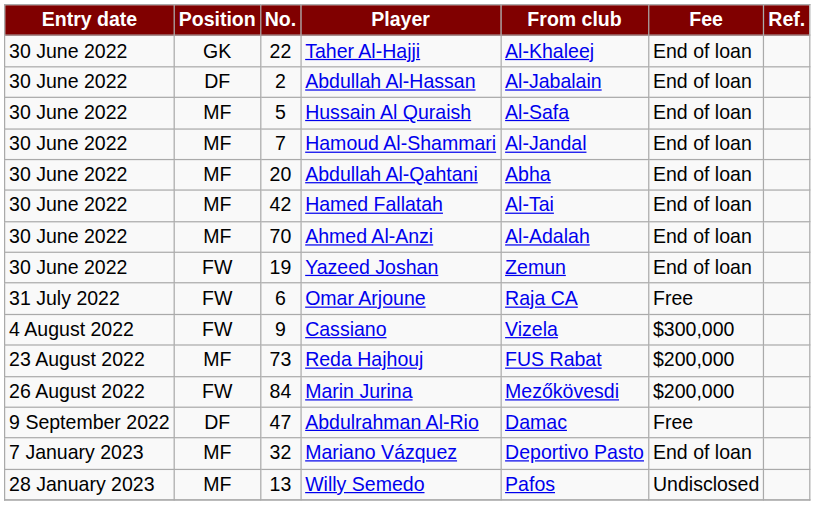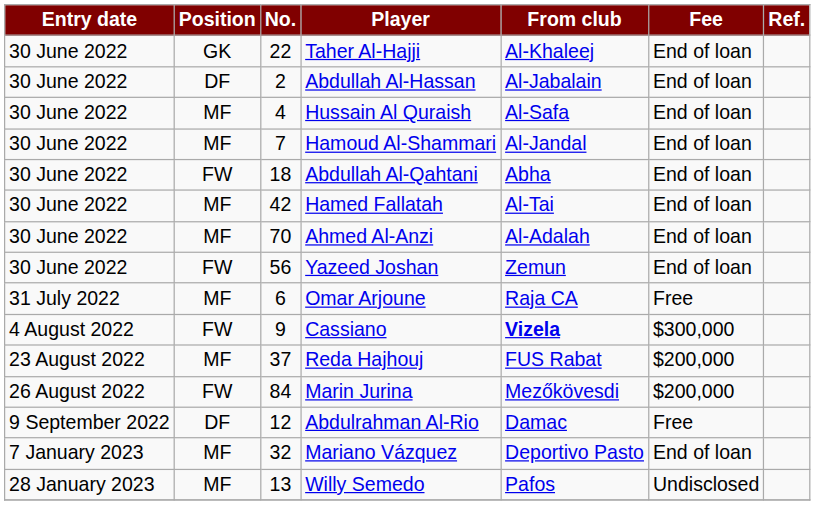 <table class="wikitable sortable">
 <tr>
 <th style="background:maroon; color:white;"><strong>Entry date</strong></th>
 <th style="background:maroon; color:white;"><strong>Position</strong></th>
 <th style="background:maroon; color:white;"><strong>No.</strong></th>
 <th style="background:maroon; color:white;"><strong>Player</strong></th>
 <th style="background:maroon; color:white;"><strong>From club</strong></th>
 <th style="background:maroon; color:white;"><strong>Fee</strong></th>
 <th style="background:maroon; color:white;"><strong>Ref.</strong></th>
 </tr>
 <tr>
 <td>30 June 2022</td>
 <td style="text-align:center;">GK</td>
 <td style="text-align:center;">22</td>
 <td style="text-align:left;"> <a href='#'>Taher Al-Hajji</a></td>
 <td style="text-align:left;"> <a href='#'>Al-Khaleej</a></td>
 <td>End of loan</td>
 <td></td>
 </tr>
 <tr>
 <td>30 June 2022</td>
 <td style="text-align:center;">DF</td>
 <td style="text-align:center;">2</td>
 <td style="text-align:left;"> <a href='#'>Abdullah Al-Hassan</a></td>
 <td style="text-align:left;"> <a href='#'>Al-Jabalain</a></td>
 <td>End of loan</td>
 <td></td>
 </tr>
 <tr>
 <td>30 June 2022</td>
 <td style="text-align:center;">MF</td>
-<td style="text-align:center;">5</td>
+<td style="text-align:center;">4</td>
 <td style="text-align:left;"> <a href='#'>Hussain Al Quraish</a></td>
 <td style="text-align:left;"> <a href='#'>Al-Safa</a></td>
 <td>End of loan</td>
 <td></td>
 </tr>
 <tr>
 <td>30 June 2022</td>
 <td style="text-align:center;">MF</td>
 <td style="text-align:center;">7</td>
 <td style="text-align:left;"> <a href='#'>Hamoud Al-Shammari</a></td>
 <td style="text-align:left;"> <a href='#'>Al-Jandal</a></td>
 <td>End of loan</td>
 <td></td>
 </tr>
 <tr>
 <td>30 June 2022</td>
-<td style="text-align:center;">MF</td>
-<td style="text-align:center;">20</td>
+<td style="text-align:center;">FW</td>
+<td style="text-align:center;">18</td>
 <td style="text-align:left;"> <a href='#'>Abdullah Al-Qahtani</a></td>
 <td style="text-align:left;"> <a href='#'>Abha</a></td>
 <td>End of loan</td>
 <td></td>
 </tr>
 <tr>
 <td>30 June 2022</td>
 <td style="text-align:center;">MF</td>
 <td style="text-align:center;">42</td>
 <td style="text-align:left;"> <a href='#'>Hamed Fallatah</a></td>
 <td style="text-align:left;"> <a href='#'>Al-Tai</a></td>
 <td>End of loan</td>
 <td></td>
 </tr>
 <tr>
 <td>30 June 2022</td>
 <td style="text-align:center;">MF</td>
 <td style="text-align:center;">70</td>
 <td style="text-align:left;"> <a href='#'>Ahmed Al-Anzi</a></td>
 <td style="text-align:left;"> <a href='#'>Al-Adalah</a></td>
 <td>End of loan</td>
 <td></td>
 </tr>
 <tr>
 <td>30 June 2022</td>
 <td style="text-align:center;">FW</td>
-<td style="text-align:center;">19</td>
+<td style="text-align:center;">56</td>
 <td style="text-align:left;"> <a href='#'>Yazeed Joshan</a></td>
 <td style="text-align:left;"> <a href='#'>Zemun</a></td>
 <td>End of loan</td>
 <td></td>
 </tr>
 <tr>
 <td>31 July 2022</td>
-<td style="text-align:center;">FW</td>
+<td style="text-align:center;">MF</td>
 <td style="text-align:center;">6</td>
 <td style="text-align:left;"> <a href='#'>Omar Arjoune</a></td>
 <td style="text-align:left;"> <a href='#'>Raja CA</a></td>
 <td>Free</td>
 <td></td>
 </tr>
 <tr>
 <td>4 August 2022</td>
 <td style="text-align:center;">FW</td>
 <td style="text-align:center;">9</td>
 <td style="text-align:left;"> <a href='#'>Cassiano</a></td>
-<td style="text-align:left;"> <a href='#'>Vizela</a></td>
+<td style="text-align:left;"><strong> <a href='#'>Vizela</a></strong></td>
 <td>$300,000</td>
 <td></td>
 </tr>
 <tr>
 <td>23 August 2022</td>
 <td style="text-align:center;">MF</td>
-<td style="text-align:center;">73</td>
+<td style="text-align:center;">37</td>
 <td style="text-align:left;"> <a href='#'>Reda Hajhouj</a></td>
 <td style="text-align:left;"> <a href='#'>FUS Rabat</a></td>
 <td>$200,000</td>
 <td></td>
 </tr>
 <tr>
 <td>26 August 2022</td>
 <td style="text-align:center;">FW</td>
 <td style="text-align:center;">84</td>
 <td style="text-align:left;"> <a href='#'>Marin Jurina</a></td>
 <td style="text-align:left;"> <a href='#'>Mezőkövesdi</a></td>
 <td>$200,000</td>
 <td></td>
 </tr>
 <tr>
 <td>9 September 2022</td>
 <td style="text-align:center;">DF</td>
-<td style="text-align:center;">47</td>
+<td style="text-align:center;">12</td>
 <td style="text-align:left;"> <a href='#'>Abdulrahman Al-Rio</a></td>
 <td style="text-align:left;"> <a href='#'>Damac</a></td>
 <td>Free</td>
 <td></td>
 </tr>
 <tr>
 <td>7 January 2023</td>
 <td style="text-align:center;">MF</td>
 <td style="text-align:center;">32</td>
 <td style="text-align:left;"> <a href='#'>Mariano Vázquez</a></td>
 <td style="text-align:left;"> <a href='#'>Deportivo Pasto</a></td>
 <td>End of loan</td>
 <td></td>
 </tr>
 <tr>
 <td>28 January 2023</td>
 <td style="text-align:center;">MF</td>
 <td style="text-align:center;">13</td>
 <td style="text-align:left;"> <a href='#'>Willy Semedo</a></td>
 <td style="text-align:left;"> <a href='#'>Pafos</a></td>
 <td>Undisclosed</td>
 <td></td>
 </tr>
 <tr>
 </tr>
 </table>
